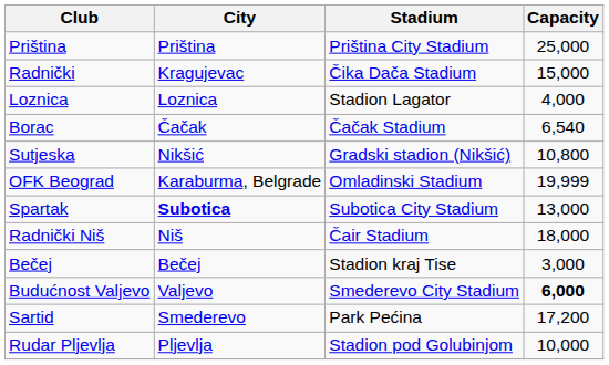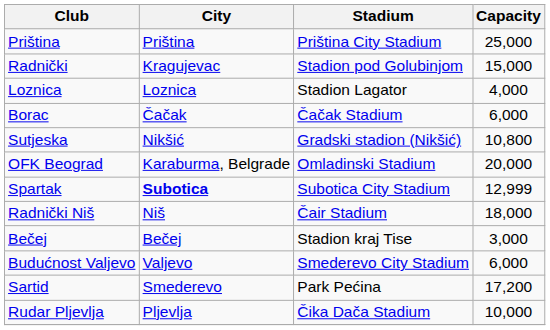 <table class="wikitable sortable">
 <tr>
 <th>Club</th>
 <th>City</th>
 <th>Stadium</th>
 <th>Capacity</th>
 </tr>
 <tr>
 <td><a href='#'>Priština</a></td>
 <td><a href='#'>Priština</a></td>
 <td><a href='#'>Priština City Stadium</a></td>
 <td align="center">25,000</td>
 </tr>
 <tr>
 <td><a href='#'>Radnički</a></td>
 <td><a href='#'>Kragujevac</a></td>
-<td><a href='#'>Čika Dača Stadium</a></td>
+<td><a href='#'>Stadion pod Golubinjom</a></td>
 <td align="center">15,000</td>
 </tr>
 <tr>
 <td><a href='#'>Loznica</a></td>
 <td><a href='#'>Loznica</a></td>
 <td>Stadion Lagator</td>
 <td align="center">4,000</td>
 </tr>
 <tr>
 <td><a href='#'>Borac</a></td>
 <td><a href='#'>Čačak</a></td>
 <td><a href='#'>Čačak Stadium</a></td>
-<td align="center">6,540</td>
+<td align="center">6,000</td>
 </tr>
 <tr>
 <td><a href='#'>Sutjeska</a></td>
 <td><a href='#'>Nikšić</a></td>
 <td><a href='#'>Gradski stadion (Nikšić)</a></td>
 <td align="center">10,800</td>
 </tr>
 <tr>
 <td><a href='#'>OFK Beograd</a></td>
 <td><a href='#'>Karaburma</a>, Belgrade</td>
 <td><a href='#'>Omladinski Stadium</a></td>
-<td align="center">19,999</td>
+<td align="center">20,000</td>
 </tr>
 <tr>
 <td><a href='#'>Spartak</a></td>
 <td><strong><a href='#'>Subotica</a></strong></td>
 <td><a href='#'>Subotica City Stadium</a></td>
-<td align="center">13,000</td>
+<td align="center">12,999</td>
 </tr>
 <tr>
 <td><a href='#'>Radnički Niš</a></td>
 <td><a href='#'>Niš</a></td>
 <td><a href='#'>Čair Stadium</a></td>
 <td align="center">18,000</td>
 </tr>
 <tr>
 <td><a href='#'>Bečej</a></td>
 <td><a href='#'>Bečej</a></td>
 <td>Stadion kraj Tise</td>
 <td align="center">3,000</td>
 </tr>
 <tr>
 <td><a href='#'>Budućnost Valjevo</a></td>
 <td><a href='#'>Valjevo</a></td>
 <td><a href='#'>Smederevo City Stadium</a></td>
-<td align="center"><strong>6,000</strong></td>
+<td align="center">6,000</td>
 </tr>
 <tr>
 <td><a href='#'>Sartid</a></td>
 <td><a href='#'>Smederevo</a></td>
 <td>Park Pećina</td>
 <td align="center">17,200</td>
 </tr>
 <tr>
 <td><a href='#'>Rudar Pljevlja</a></td>
 <td><a href='#'>Pljevlja</a></td>
-<td><a href='#'>Stadion pod Golubinjom</a></td>
+<td><a href='#'>Čika Dača Stadium</a></td>
 <td align="center">10,000</td>
 </tr>
 <tr>
 </tr>
 </table>
